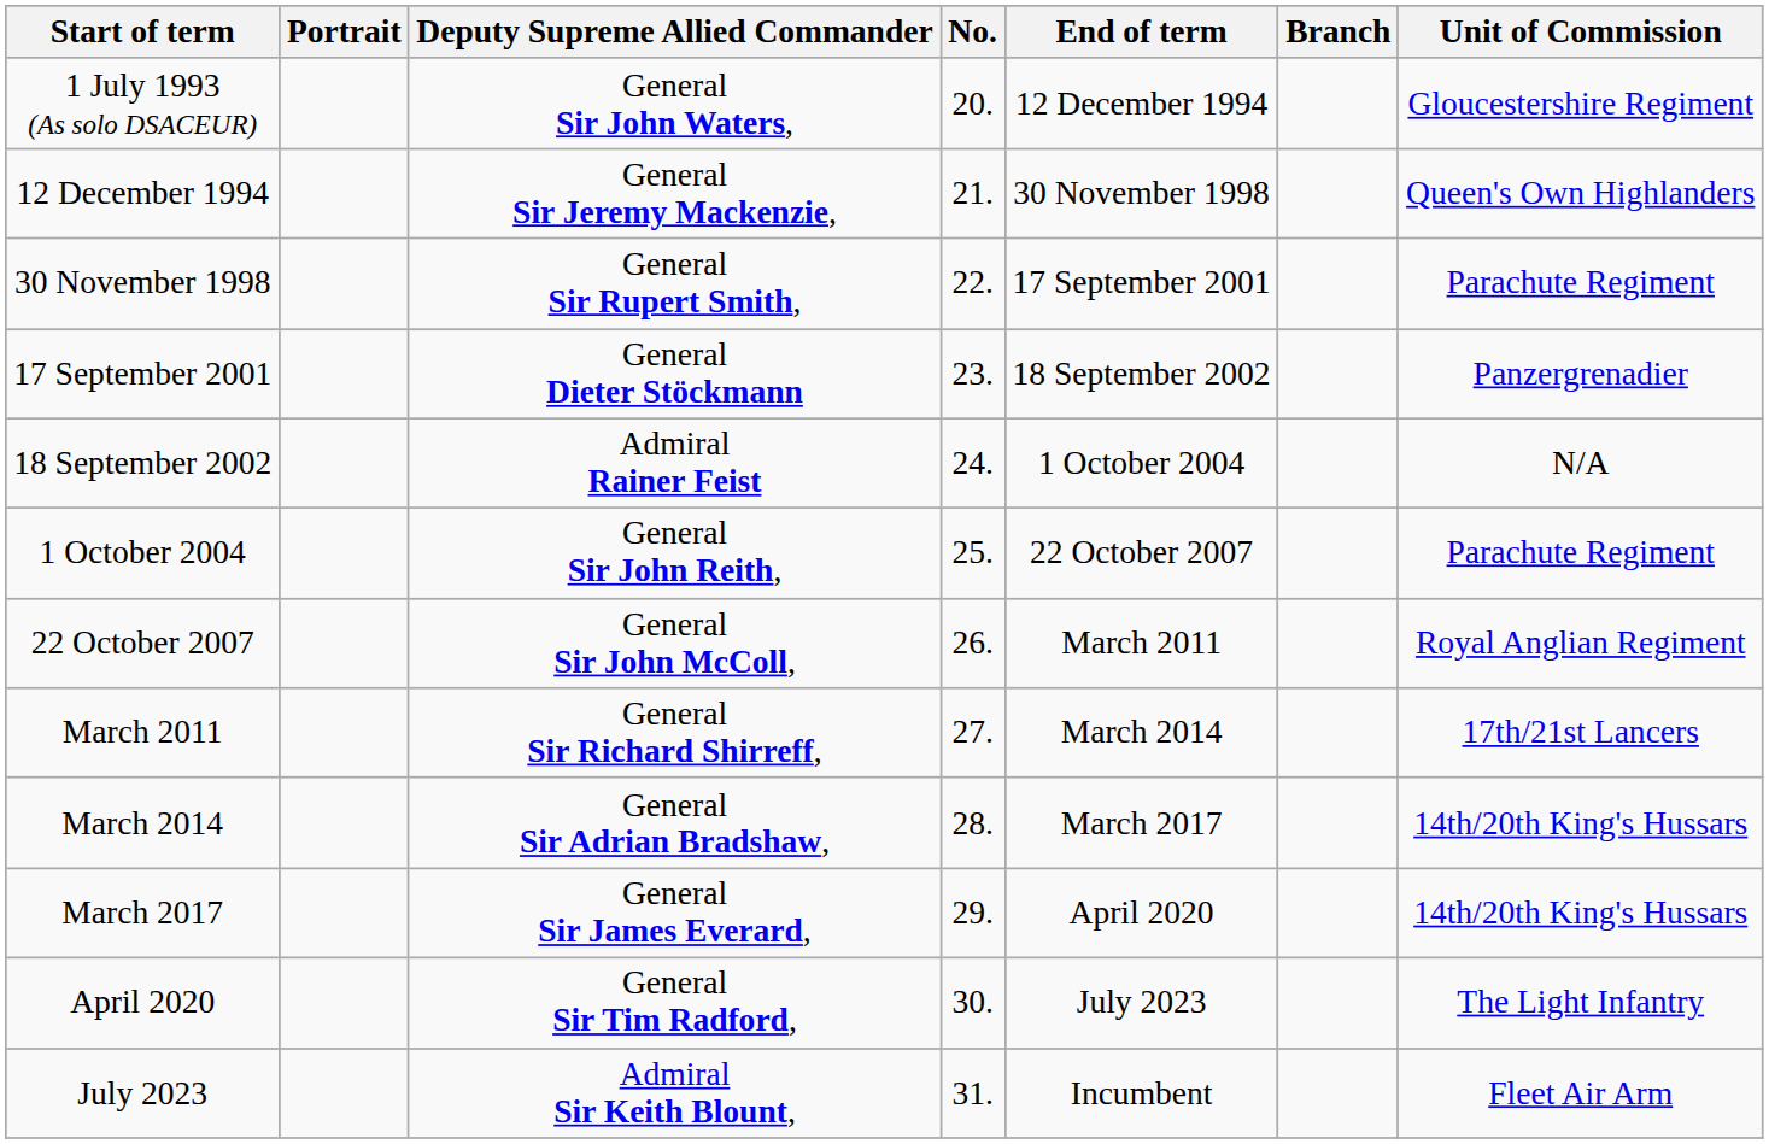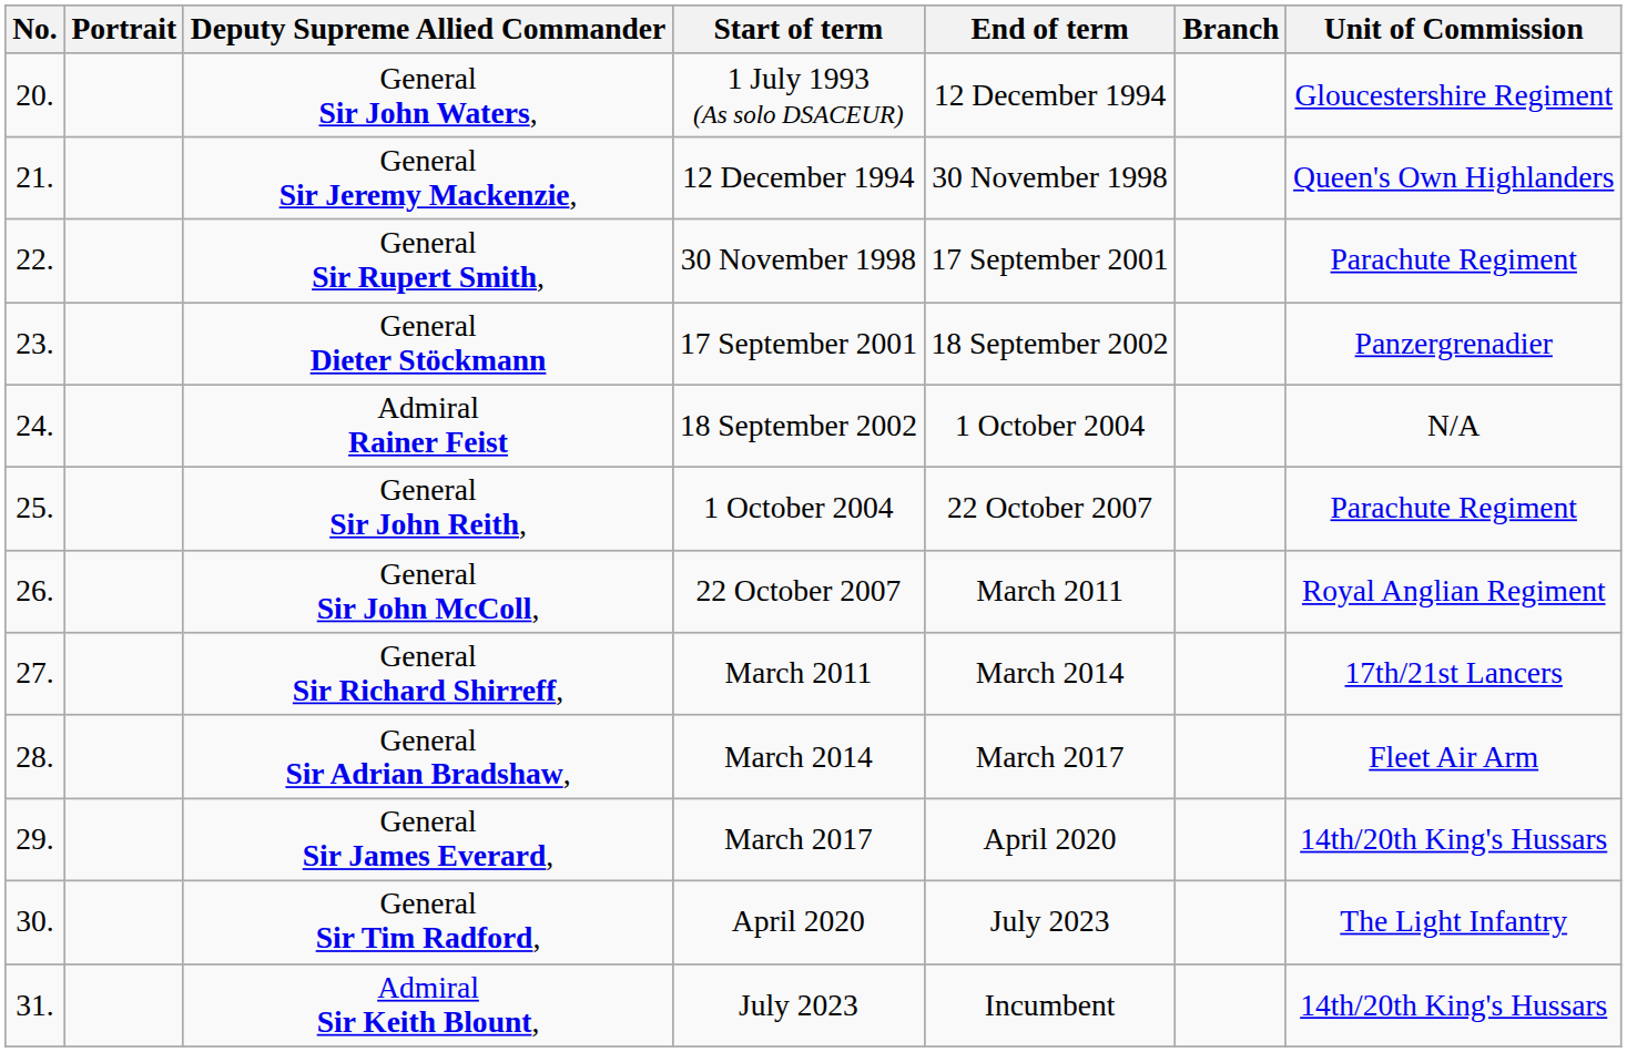 <table class="wikitable" style="text-align:center">
 <tr>
-<th>Start of term</th>
+<th>No.</th>
 <th>Portrait</th>
 <th>Deputy Supreme Allied Commander</th>
-<th>No.</th>
+<th>Start of term</th>
 <th>End of term</th>
 <th>Branch</th>
 <th>Unit of Commission</th>
 </tr>
 <tr>
-<td>1 July 1993<br><small><em>(As solo DSACEUR)</em></small></td>
+<td>20.</td>
 <td></td>
 <td>General<br><a href='#'><strong>Sir John Waters</strong></a>, </td>
-<td>20.</td>
+<td>1 July 1993<br><small><em>(As solo DSACEUR)</em></small></td>
 <td>12 December 1994</td>
 <td></td>
 <td><a href='#'>Gloucestershire Regiment</a></td>
 </tr>
 <tr>
-<td>12 December 1994</td>
+<td>21.</td>
 <td></td>
 <td>General<br><a href='#'><strong>Sir Jeremy Mackenzie</strong></a>, </td>
-<td>21.</td>
+<td>12 December 1994</td>
 <td>30 November 1998</td>
 <td></td>
 <td><a href='#'>Queen's Own Highlanders</a></td>
 </tr>
 <tr>
-<td>30 November 1998</td>
+<td>22.</td>
 <td></td>
 <td>General<br><a href='#'><strong>Sir Rupert Smith</strong></a>, </td>
-<td>22.</td>
+<td>30 November 1998</td>
 <td>17 September 2001</td>
 <td></td>
 <td><a href='#'>Parachute Regiment</a></td>
 </tr>
 <tr>
-<td>17 September 2001</td>
+<td>23.</td>
 <td></td>
 <td>General<br><strong><a href='#'>Dieter Stöckmann</a></strong></td>
-<td>23.</td>
+<td>17 September 2001</td>
 <td>18 September 2002</td>
 <td></td>
 <td><a href='#'>Panzergrenadier</a></td>
 </tr>
 <tr>
-<td>18 September 2002</td>
+<td>24.</td>
 <td></td>
 <td>Admiral<br><strong><a href='#'>Rainer Feist</a></strong></td>
-<td>24.</td>
+<td>18 September 2002</td>
 <td>1 October 2004</td>
 <td></td>
 <td>N/A</td>
 </tr>
 <tr>
-<td>1 October 2004</td>
+<td>25.</td>
 <td></td>
 <td>General<br><a href='#'><strong>Sir John Reith</strong></a>, </td>
-<td>25.</td>
+<td>1 October 2004</td>
 <td>22 October 2007</td>
 <td></td>
 <td><a href='#'>Parachute Regiment</a></td>
 </tr>
 <tr>
-<td>22 October 2007</td>
+<td>26.</td>
 <td></td>
 <td>General<br><a href='#'><strong>Sir John McColl</strong></a>, </td>
-<td>26.</td>
+<td>22 October 2007</td>
 <td>March 2011</td>
 <td></td>
 <td><a href='#'>Royal Anglian Regiment</a></td>
 </tr>
 <tr>
-<td>March 2011</td>
+<td>27.</td>
 <td></td>
 <td>General<br><a href='#'><strong>Sir Richard Shirreff</strong></a>, </td>
-<td>27.</td>
+<td>March 2011</td>
 <td>March 2014</td>
 <td></td>
 <td><a href='#'>17th/21st Lancers</a></td>
 </tr>
 <tr>
-<td>March 2014</td>
+<td>28.</td>
 <td></td>
 <td>General<br><a href='#'><strong>Sir Adrian Bradshaw</strong></a>, </td>
-<td>28.</td>
+<td>March 2014</td>
 <td>March 2017</td>
 <td></td>
-<td><a href='#'>14th/20th King's Hussars</a></td>
+<td><a href='#'>Fleet Air Arm</a></td>
 </tr>
 <tr>
-<td>March 2017</td>
+<td>29.</td>
 <td></td>
 <td>General<br><a href='#'><strong>Sir James Everard</strong></a>, </td>
-<td>29.</td>
+<td>March 2017</td>
 <td>April 2020</td>
 <td></td>
 <td><a href='#'>14th/20th King's Hussars</a></td>
 </tr>
 <tr>
-<td>April 2020</td>
+<td>30.</td>
 <td></td>
 <td>General<br><a href='#'><strong>Sir Tim Radford</strong></a>, </td>
-<td>30.</td>
+<td>April 2020</td>
 <td>July 2023</td>
 <td></td>
 <td><a href='#'>The Light Infantry</a></td>
 </tr>
 <tr>
-<td>July 2023</td>
+<td>31.</td>
 <td></td>
 <td><a href='#'>Admiral</a><br><a href='#'><strong>Sir Keith Blount</strong></a>, </td>
-<td>31.</td>
+<td>July 2023</td>
 <td>Incumbent</td>
 <td></td>
-<td><a href='#'>Fleet Air Arm</a></td>
+<td><a href='#'>14th/20th King's Hussars</a></td>
 </tr>
 </table>
